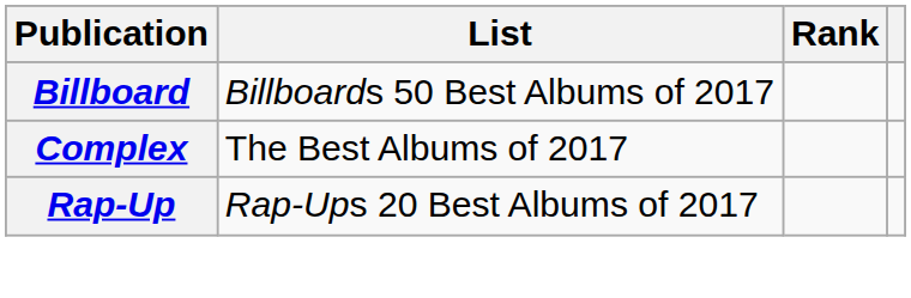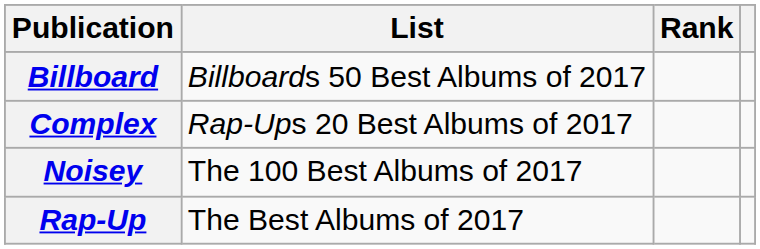 <table class="wikitable sortable plainrowheaders" style="border:none; margin:0;">
 <tr>
 <th scope="col">Publication</th>
 <th scope="col" class="unsortable">List</th>
 <th scope="col" data-sort-type="number">Rank</th>
 <th scope="col" class="unsortable"></th>
 </tr>
 <tr>
 <th scope="row"><em><a href='#'>Billboard</a></em></th>
 <td><em>Billboard</em>s 50 Best Albums of 2017</td>
 <td></td>
 <td></td>
 </tr>
 <tr>
 <th scope="row"><em><a href='#'>Complex</a></em></th>
-<td>The Best Albums of 2017</td>
+<td><em>Rap-Up</em>s 20 Best Albums of 2017</td>
+<td></td>
+<td></td>
+</tr>
+<tr>
+<th scope="row"><em><a href='#'>Noisey</a></em></th>
+<td>The 100 Best Albums of 2017</td>
 <td></td>
 <td></td>
 </tr>
 <tr>
 <th scope="row"><em><a href='#'>Rap-Up</a></em></th>
-<td><em>Rap-Up</em>s 20 Best Albums of 2017</td>
+<td>The Best Albums of 2017</td>
 <td></td>
 <td></td>
 </tr>
 </table>
